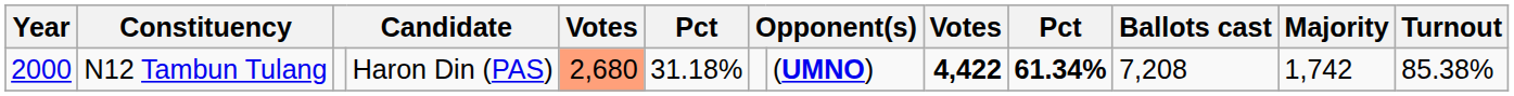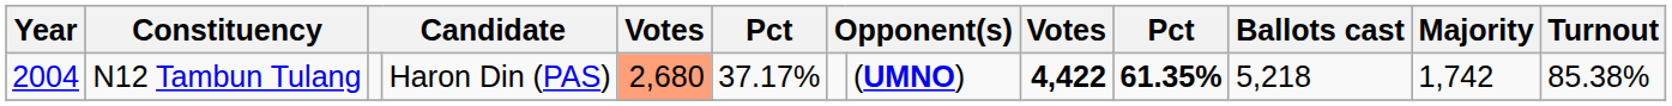 <table class="wikitable" style="margin:0.5em ; font-size:95%">
 <tr>
 <th>Year</th>
 <th>Constituency</th>
 <th colspan=2>Candidate</th>
 <th>Votes</th>
 <th>Pct</th>
 <th colspan=2>Opponent(s)</th>
 <th>Votes</th>
 <th>Pct</th>
 <th>Ballots cast</th>
 <th>Majority</th>
 <th>Turnout</th>
 </tr>
 <tr>
-<td><a href='#'>2000</a></td>
+<td><a href='#'>2004</a></td>
 <td>N12 <a href='#'>Tambun Tulang</a></td>
 <td></td>
 <td>Haron Din (<a href='#'>PAS</a>)</td>
 <td align="right" style="background: lightsalmon;">2,680</td>
-<td>31.18%</td>
+<td>37.17%</td>
 <td></td>
 <td> (<a href='#'><strong>UMNO</strong></a>)</td>
 <td align="right"><strong>4,422</strong></td>
-<td><strong>61.34%</strong></td>
-<td>7,208</td>
+<td><strong>61.35%</strong></td>
+<td>5,218</td>
 <td>1,742</td>
 <td>85.38%</td>
 </tr>
 </table>
